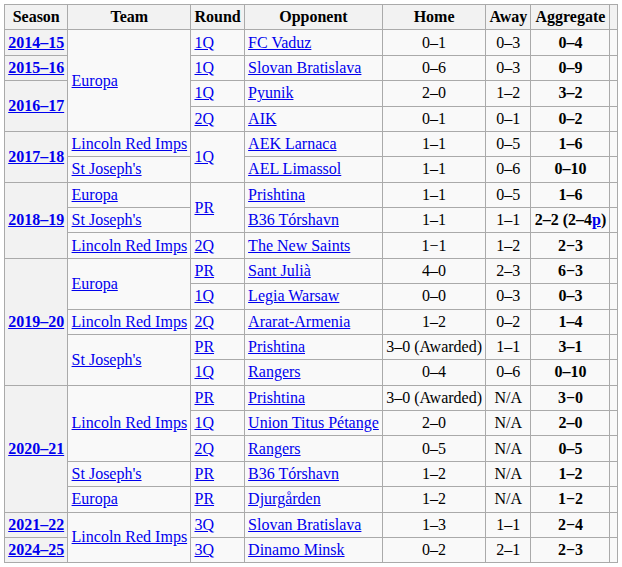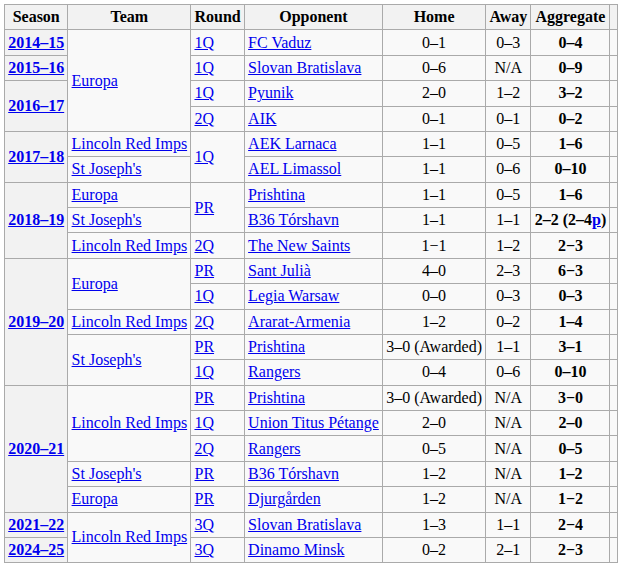 <table class="wikitable plainrowheaders">
 <tr>
 <th scope="col">Season</th>
 <th scope="col">Team</th>
 <th scope="col">Round</th>
 <th scope="col">Opponent</th>
 <th scope="col">Home</th>
 <th scope="col">Away</th>
 <th scope="col">Aggregate</th>
 <th scope="col"></th>
 </tr>
 <tr>
 <th scope="row"><a href='#'>2014–15</a></th>
 <td rowspan=4><a href='#'>Europa</a></td>
 <td><a href='#'>1Q</a></td>
 <td> <a href='#'>FC Vaduz</a></td>
 <td style="text-align:center;">0–1</td>
 <td style="text-align:center;">0–3</td>
 <td style="text-align:center;"><strong>0–4</strong></td>
 <td></td>
 </tr>
 <tr>
 <th scope="row"><a href='#'>2015–16</a></th>
 <td><a href='#'>1Q</a></td>
 <td> <a href='#'>Slovan Bratislava</a></td>
 <td style="text-align:center;">0–6</td>
-<td style="text-align:center;">0–3</td>
+<td style="text-align:center;">N/A</td>
 <td style="text-align:center;"><strong>0–9</strong></td>
 <td></td>
 </tr>
 <tr>
 <th scope="row" rowspan="2"><a href='#'>2016–17</a></th>
 <td><a href='#'>1Q</a></td>
 <td> <a href='#'>Pyunik</a></td>
 <td style="text-align:center;">2–0</td>
 <td style="text-align:center;">1–2</td>
 <td style="text-align:center;"><strong>3–2</strong></td>
 <td></td>
 </tr>
 <tr>
 <td><a href='#'>2Q</a></td>
 <td> <a href='#'>AIK</a></td>
 <td style="text-align:center;">0–1</td>
 <td style="text-align:center;">0–1</td>
 <td style="text-align:center;"><strong>0–2</strong></td>
 <td></td>
 </tr>
 <tr>
 <th rowspan="2" scope="row"><a href='#'>2017–18</a></th>
 <td><a href='#'>Lincoln Red Imps</a></td>
 <td rowspan="2"><a href='#'>1Q</a></td>
 <td> <a href='#'>AEK Larnaca</a></td>
 <td style="text-align:center;">1–1</td>
 <td style="text-align:center;">0–5</td>
 <td style="text-align:center;"><strong>1–6</strong></td>
 <td></td>
 </tr>
 <tr>
 <td><a href='#'>St Joseph's</a></td>
 <td> <a href='#'>AEL Limassol</a></td>
 <td style="text-align:center;">1–1</td>
 <td style="text-align:center;">0–6</td>
 <td style="text-align:center;"><strong>0–10</strong></td>
 <td></td>
 </tr>
 <tr>
 <th rowspan="3" scope="row"><a href='#'>2018–19</a></th>
 <td><a href='#'>Europa</a></td>
 <td rowspan="2"><a href='#'>PR</a></td>
 <td> <a href='#'>Prishtina</a></td>
 <td style="text-align:center;">1–1</td>
 <td style="text-align:center;">0–5</td>
 <td style="text-align:center;"><strong>1–6</strong></td>
 <td></td>
 </tr>
 <tr>
 <td><a href='#'>St Joseph's</a></td>
 <td> <a href='#'>B36 Tórshavn</a></td>
 <td style="text-align:center;">1–1</td>
 <td style="text-align:center;">1–1</td>
 <td style="text-align:center;"><strong>2–2 (2–4<a href='#'>p</a>)</strong></td>
 <td></td>
 </tr>
 <tr>
 <td><a href='#'>Lincoln Red Imps</a></td>
 <td><a href='#'>2Q</a></td>
 <td> <a href='#'>The New Saints</a></td>
 <td style="text-align:center;">1−1</td>
 <td style="text-align:center;">1–2</td>
 <td style="text-align:center;"><strong>2−3</strong></td>
 <td></td>
 </tr>
 <tr>
 <th rowspan=5 scope=row><a href='#'>2019–20</a></th>
 <td rowspan=2><a href='#'>Europa</a></td>
 <td><a href='#'>PR</a></td>
 <td> <a href='#'>Sant Julià</a></td>
 <td style="text-align:center;">4–0</td>
 <td style="text-align:center;">2–3</td>
 <td style="text-align:center;"><strong>6−3</strong></td>
 <td></td>
 </tr>
 <tr>
 <td><a href='#'>1Q</a></td>
 <td> <a href='#'>Legia Warsaw</a></td>
 <td style="text-align:center;">0–0</td>
 <td style="text-align:center;">0–3</td>
 <td style="text-align:center;"><strong>0–3</strong></td>
 <td></td>
 </tr>
 <tr>
 <td><a href='#'>Lincoln Red Imps</a></td>
 <td><a href='#'>2Q</a></td>
 <td> <a href='#'>Ararat-Armenia</a></td>
 <td style="text-align:center;">1–2</td>
 <td style="text-align:center;">0–2</td>
 <td style="text-align:center;"><strong>1–4</strong></td>
 <td></td>
 </tr>
 <tr>
 <td rowspan=2><a href='#'>St Joseph's</a></td>
 <td><a href='#'>PR</a></td>
 <td> <a href='#'>Prishtina</a></td>
 <td style="text-align:center;">3–0 (Awarded)</td>
 <td style="text-align:center;">1–1</td>
 <td style="text-align:center;"><strong>3–1</strong></td>
 <td></td>
 </tr>
 <tr>
 <td><a href='#'>1Q</a></td>
 <td> <a href='#'>Rangers</a></td>
 <td style="text-align:center;">0–4</td>
 <td style="text-align:center;">0–6</td>
 <td style="text-align:center;"><strong>0–10</strong></td>
 <td></td>
 </tr>
 <tr>
 <th rowspan=5 scope=row><a href='#'>2020–21</a></th>
 <td rowspan=3><a href='#'>Lincoln Red Imps</a></td>
 <td><a href='#'>PR</a></td>
 <td> <a href='#'>Prishtina</a></td>
 <td style="text-align:center;">3–0 (Awarded)</td>
 <td style="text-align:center;">N/A</td>
 <td style="text-align:center;"><strong>3−0</strong></td>
 <td></td>
 </tr>
 <tr>
 <td><a href='#'>1Q</a></td>
 <td> <a href='#'>Union Titus Pétange</a></td>
 <td style="text-align:center;">2–0</td>
 <td style="text-align:center;">N/A</td>
 <td style="text-align:center;"><strong>2–0</strong></td>
 <td></td>
 </tr>
 <tr>
 <td><a href='#'>2Q</a></td>
 <td> <a href='#'>Rangers</a></td>
 <td style="text-align:center;">0–5</td>
 <td style="text-align:center;">N/A</td>
 <td style="text-align:center;"><strong>0–5</strong></td>
 <td></td>
 </tr>
 <tr>
 <td><a href='#'>St Joseph's</a></td>
 <td><a href='#'>PR</a></td>
 <td> <a href='#'>B36 Tórshavn</a></td>
 <td style="text-align:center;">1–2</td>
 <td style="text-align:center;">N/A</td>
 <td style="text-align:center;"><strong>1–2</strong></td>
 <td></td>
 </tr>
 <tr>
 <td><a href='#'>Europa</a></td>
 <td><a href='#'>PR</a></td>
 <td> <a href='#'>Djurgården</a></td>
 <td style="text-align:center;">1–2</td>
 <td style="text-align:center;">N/A</td>
 <td style="text-align:center;"><strong>1−2</strong></td>
 <td></td>
 </tr>
 <tr>
 <th rowspan=1 scope=row><a href='#'>2021–22</a></th>
 <td rowspan=2><a href='#'>Lincoln Red Imps</a></td>
 <td><a href='#'>3Q</a></td>
 <td> <a href='#'>Slovan Bratislava</a></td>
 <td style="text-align:center;">1–3</td>
 <td style="text-align:center;">1–1</td>
 <td style="text-align:center;"><strong>2−4</strong></td>
 <td></td>
 </tr>
 <tr>
 <th rowspan=1 scope=row><a href='#'>2024–25</a></th>
 <td><a href='#'>3Q</a></td>
 <td> <a href='#'>Dinamo Minsk</a></td>
 <td style="text-align:center;">0–2</td>
 <td style="text-align:center;">2–1</td>
 <td style="text-align:center;"><strong>2−3</strong></td>
 <td></td>
 </tr>
 </table>
